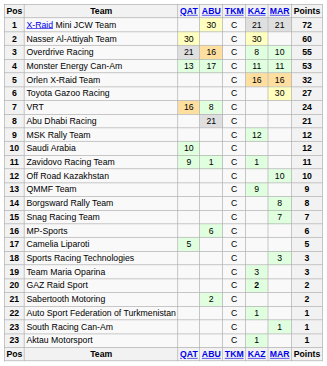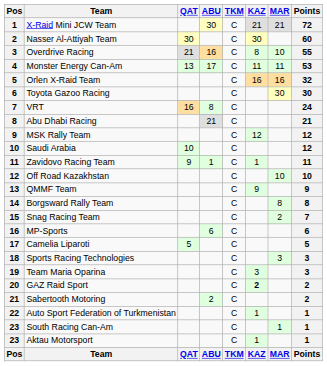 <table class="wikitable" style="font-size: 85%; text-align: center;">
 <tr valign="top">
 <th valign="middle">Pos</th>
 <th valign="middle">Team</th>
 <th><a href='#'>QAT</a><br></th>
 <th><a href='#'>ABU</a><br></th>
 <th><a href='#'>TKM</a><br></th>
 <th><a href='#'>KAZ</a><br></th>
 <th><a href='#'>MAR</a><br></th>
 <th valign="middle">Points</th>
 </tr>
 <tr>
 <th>1</th>
 <td align=left> <a href='#'>X-Raid</a> Mini JCW Team</td>
 <td></td>
 <td style="background:#ffffbf;">30</td>
 <td>C</td>
 <td style="background:#dfdfdf;">21</td>
 <td style="background:#dfdfdf;">21</td>
 <th>72</th>
 </tr>
 <tr>
 <th>2</th>
 <td align=left> Nasser Al-Attiyah Team</td>
 <td style="background:#ffffbf;">30</td>
 <td></td>
 <td>C</td>
 <td style="background:#ffffbf;">30</td>
 <td></td>
 <th>60</th>
 </tr>
 <tr>
 <th>3</th>
 <td align=left> Overdrive Racing</td>
 <td style="background:#dfdfdf;">21</td>
 <td style="background:#ffdf9f;">16</td>
 <td>C</td>
 <td style="background:#dfffdf;">8</td>
 <td style="background:#dfffdf;">10</td>
 <th>55</th>
 </tr>
 <tr>
 <th>4</th>
 <td align=left> Monster Energy Can-Am</td>
 <td style="background:#dfffdf;">13</td>
 <td style="background:#dfffdf;">17</td>
 <td>C</td>
 <td style="background:#dfffdf;">11</td>
 <td style="background:#dfffdf;">11</td>
 <th>53</th>
 </tr>
 <tr>
 <th>5</th>
 <td align=left> Orlen X-Raid Team</td>
 <td></td>
 <td></td>
 <td>C</td>
 <td style="background:#ffdf9f;">16</td>
 <td style="background:#ffdf9f;">16</td>
 <th>32</th>
 </tr>
 <tr>
 <th>6</th>
 <td align=left> Toyota Gazoo Racing</td>
 <td></td>
 <td></td>
 <td>C</td>
 <td></td>
 <td style="background:#ffffbf;">30</td>
-<th>27</th>
+<th>30</th>
 </tr>
 <tr>
 <th>7</th>
 <td align=left> VRT</td>
 <td style="background:#ffdf9f;">16</td>
 <td style="background:#dfffdf;">8</td>
 <td>C</td>
 <td></td>
 <td></td>
 <th>24</th>
 </tr>
 <tr>
 <th>8</th>
 <td align=left> Abu Dhabi Racing</td>
 <td></td>
 <td style="background:#dfdfdf;">21</td>
 <td>C</td>
 <td></td>
 <td></td>
 <th>21</th>
 </tr>
 <tr>
 <th>9</th>
 <td align=left> MSK Rally Team</td>
 <td></td>
 <td></td>
 <td>C</td>
 <td style="background:#dfffdf;">12</td>
 <td></td>
 <th>12</th>
 </tr>
 <tr>
 <th>10</th>
 <td align=left> Saudi Arabia</td>
 <td style="background:#dfffdf;">10</td>
 <td></td>
 <td>C</td>
 <td></td>
 <td></td>
 <th>12</th>
 </tr>
 <tr>
 <th>11</th>
 <td align=left> Zavidovo Racing Team</td>
 <td style="background:#dfffdf;">9</td>
 <td style="background:#dfffdf;">1</td>
 <td>C</td>
 <td style="background:#dfffdf;">1</td>
 <td></td>
 <th>11</th>
 </tr>
 <tr>
 <th>12</th>
 <td align=left> Off Road Kazakhstan</td>
 <td></td>
 <td></td>
 <td>C</td>
 <td></td>
 <td style="background:#dfffdf;">10</td>
 <th>10</th>
 </tr>
 <tr>
 <th>13</th>
 <td align=left> QMMF Team</td>
 <td></td>
 <td></td>
 <td>C</td>
 <td style="background:#dfffdf;">9</td>
 <td></td>
 <th>9</th>
 </tr>
 <tr>
 <th>14</th>
 <td align=left> Borgsward Rally Team</td>
 <td></td>
 <td></td>
 <td>C</td>
 <td></td>
 <td style="background:#dfffdf;">8</td>
 <th>8</th>
 </tr>
 <tr>
 <th>15</th>
 <td align=left> Snag Racing Team</td>
 <td></td>
 <td></td>
 <td>C</td>
 <td></td>
-<td style="background:#dfffdf;">7</td>
+<td style="background:#dfffdf;">2</td>
 <th>7</th>
 </tr>
 <tr>
 <th>16</th>
 <td align=left> MP-Sports</td>
 <td></td>
 <td style="background:#dfffdf;">6</td>
 <td>C</td>
 <td></td>
 <td></td>
 <th>6</th>
 </tr>
 <tr>
 <th>17</th>
 <td align=left> Camelia Liparoti</td>
 <td style="background:#dfffdf;">5</td>
 <td></td>
 <td>C</td>
 <td></td>
 <td></td>
 <th>5</th>
 </tr>
 <tr>
 <th>18</th>
 <td align=left> Sports Racing Technologies</td>
 <td></td>
 <td></td>
 <td>C</td>
 <td></td>
 <td style="background:#dfffdf;">3</td>
 <th>3</th>
 </tr>
 <tr>
 <th>19</th>
 <td align=left> Team Maria Oparina</td>
 <td></td>
 <td></td>
 <td>C</td>
 <td style="background:#dfffdf;">3</td>
 <td></td>
 <th>3</th>
 </tr>
 <tr>
 <th>20</th>
 <td align=left> GAZ Raid Sport</td>
 <td></td>
 <td></td>
 <td>C</td>
 <td style="background:#dfffdf;"><strong>2</strong></td>
 <td></td>
 <th>2</th>
 </tr>
 <tr>
 <th>21</th>
 <td align=left> Sabertooth Motoring</td>
 <td></td>
 <td style="background:#dfffdf;">2</td>
 <td>C</td>
 <td></td>
 <td></td>
 <th>2</th>
 </tr>
 <tr>
 <th>22</th>
 <td align=left> Auto Sport Federation of Turkmenistan</td>
 <td></td>
 <td></td>
 <td>C</td>
 <td style="background:#dfffdf;">1</td>
 <td></td>
 <th>1</th>
 </tr>
 <tr>
 <th>23</th>
 <td align=left> South Racing Can-Am</td>
 <td></td>
 <td></td>
 <td>C</td>
 <td></td>
 <td style="background:#dfffdf;">1</td>
 <th>1</th>
 </tr>
 <tr>
 <th>23</th>
 <td align=left> Aktau Motorsport</td>
 <td></td>
 <td></td>
 <td>C</td>
 <td style="background:#dfffdf;">1</td>
 <td></td>
 <th>1</th>
 </tr>
 <tr valign="top">
 <th valign="middle">Pos</th>
 <th valign="middle">Team</th>
 <th><a href='#'>QAT</a><br></th>
 <th><a href='#'>ABU</a><br></th>
 <th><a href='#'>TKM</a><br></th>
 <th><a href='#'>KAZ</a><br></th>
 <th><a href='#'>MAR</a><br></th>
 <th valign="middle">Points</th>
 </tr>
 </table>
